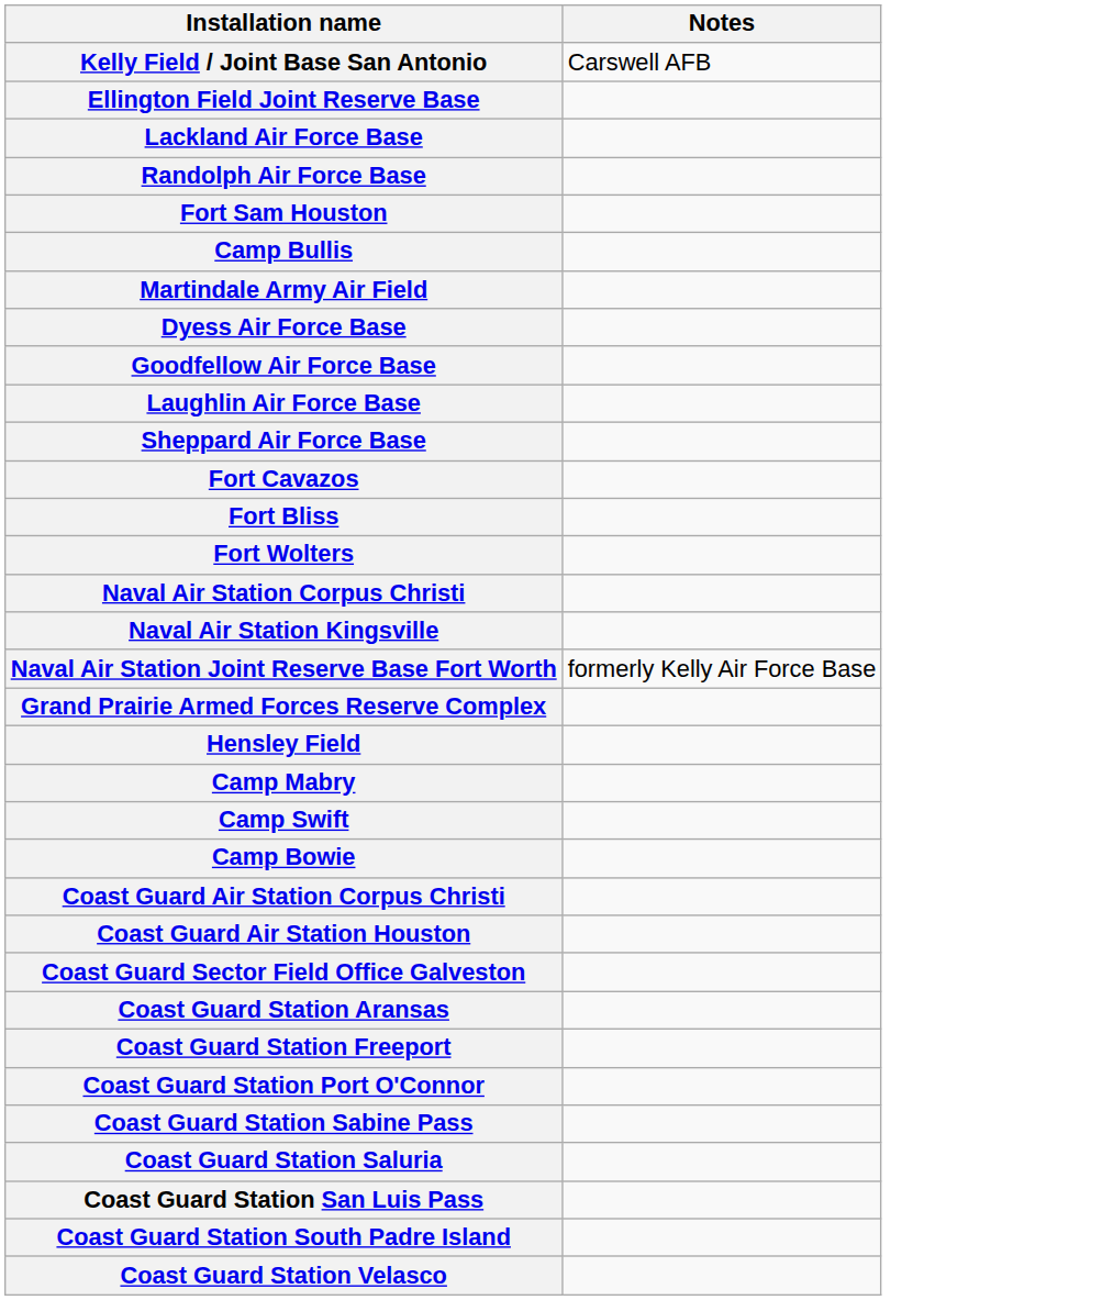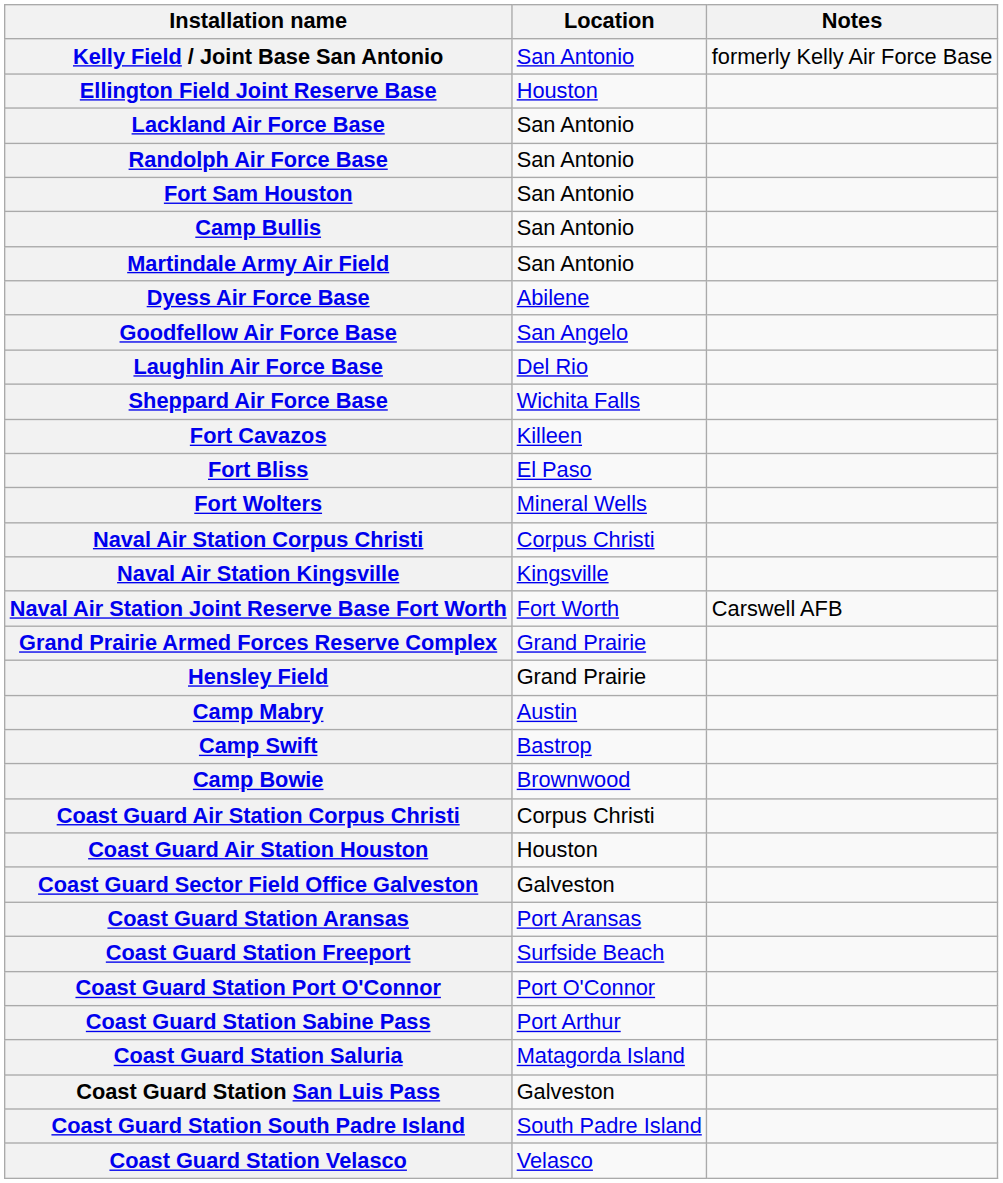 <table class="wikitable plainrowheaders sortable">
 <tr>
 <th scope="col">Installation name</th>
+<th scope="col">Location</th>
 <th scope="col">Notes</th>
 </tr>
 <tr>
 <th scope="row"><a href='#'>Kelly Field</a> / Joint Base San Antonio</th>
-<td>Carswell AFB</td>
+<td><a href='#'>San Antonio</a></td>
+<td>formerly Kelly Air Force Base</td>
 </tr>
 <tr>
 <th scope="row"><a href='#'>Ellington Field Joint Reserve Base</a></th>
+<td><a href='#'>Houston</a></td>
 <td></td>
 </tr>
 <tr>
 <th scope="row"><a href='#'>Lackland Air Force Base</a></th>
+<td>San Antonio</td>
 <td></td>
 </tr>
 <tr>
 <th scope="row"><a href='#'>Randolph Air Force Base</a></th>
+<td>San Antonio</td>
 <td></td>
 </tr>
 <tr>
 <th scope="row"><a href='#'>Fort Sam Houston</a></th>
+<td>San Antonio</td>
 <td></td>
 </tr>
 <tr>
 <th scope="row"><a href='#'>Camp Bullis</a></th>
+<td>San Antonio</td>
 <td></td>
 </tr>
 <tr>
 <th scope="row"><a href='#'>Martindale Army Air Field</a></th>
+<td>San Antonio</td>
 <td></td>
 </tr>
 <tr>
 <th scope="row"><a href='#'>Dyess Air Force Base</a></th>
+<td><a href='#'>Abilene</a></td>
 <td></td>
 </tr>
 <tr>
 <th scope="row"><a href='#'>Goodfellow Air Force Base</a></th>
+<td><a href='#'>San Angelo</a></td>
 <td></td>
 </tr>
 <tr>
 <th scope="row"><a href='#'>Laughlin Air Force Base</a></th>
+<td><a href='#'>Del Rio</a></td>
 <td></td>
 </tr>
 <tr>
 <th scope="row"><a href='#'>Sheppard Air Force Base</a></th>
+<td><a href='#'>Wichita Falls</a></td>
 <td></td>
 </tr>
 <tr>
 <th scope="row"><a href='#'>Fort Cavazos</a></th>
+<td><a href='#'>Killeen</a></td>
 <td></td>
 </tr>
 <tr>
 <th scope="row"><a href='#'>Fort Bliss</a></th>
+<td><a href='#'>El Paso</a></td>
 <td></td>
 </tr>
 <tr>
 <th scope="row"><a href='#'>Fort Wolters</a></th>
+<td><a href='#'>Mineral Wells</a></td>
 <td></td>
 </tr>
 <tr>
 <th scope="row"><a href='#'>Naval Air Station Corpus Christi</a></th>
+<td><a href='#'>Corpus Christi</a></td>
 <td></td>
 </tr>
 <tr>
 <th scope="row"><a href='#'>Naval Air Station Kingsville</a></th>
+<td><a href='#'>Kingsville</a></td>
 <td></td>
 </tr>
 <tr>
 <th scope="row"><a href='#'>Naval Air Station Joint Reserve Base Fort Worth</a></th>
-<td>formerly Kelly Air Force Base</td>
+<td><a href='#'>Fort Worth</a></td>
+<td>Carswell AFB</td>
 </tr>
 <tr>
 <th scope="row"><a href='#'>Grand Prairie Armed Forces Reserve Complex</a></th>
+<td><a href='#'>Grand Prairie</a></td>
 <td></td>
 </tr>
 <tr>
 <th scope="row"><a href='#'>Hensley Field</a></th>
+<td>Grand Prairie</td>
 <td></td>
 </tr>
 <tr>
 <th scope="row"><a href='#'>Camp Mabry</a></th>
+<td><a href='#'>Austin</a></td>
 <td></td>
 </tr>
 <tr>
 <th scope="row"><a href='#'>Camp Swift</a></th>
+<td><a href='#'>Bastrop</a></td>
 <td></td>
 </tr>
 <tr>
 <th scope="row"><a href='#'>Camp Bowie</a></th>
+<td><a href='#'>Brownwood</a></td>
 <td></td>
 </tr>
 <tr>
 <th scope="row"><a href='#'>Coast Guard Air Station Corpus Christi</a></th>
+<td>Corpus Christi</td>
 <td></td>
 </tr>
 <tr>
 <th scope="row"><a href='#'>Coast Guard Air Station Houston</a></th>
+<td>Houston</td>
 <td></td>
 </tr>
 <tr>
 <th scope="row"><a href='#'>Coast Guard Sector Field Office Galveston</a></th>
+<td>Galveston</td>
 <td></td>
 </tr>
 <tr>
 <th scope="row"><a href='#'>Coast Guard Station Aransas</a></th>
+<td><a href='#'>Port Aransas</a></td>
 <td></td>
 </tr>
 <tr>
 <th scope="row"><a href='#'>Coast Guard Station Freeport</a></th>
+<td><a href='#'>Surfside Beach</a></td>
 <td></td>
 </tr>
 <tr>
 <th scope="row"><a href='#'>Coast Guard Station Port O'Connor</a></th>
+<td><a href='#'>Port O'Connor</a></td>
 <td></td>
 </tr>
 <tr>
 <th scope="row"><a href='#'>Coast Guard Station Sabine Pass</a></th>
+<td><a href='#'>Port Arthur</a></td>
 <td></td>
 </tr>
 <tr>
 <th scope="row"><a href='#'>Coast Guard Station Saluria</a></th>
+<td><a href='#'>Matagorda Island</a></td>
 <td></td>
 </tr>
 <tr>
 <th scope="row">Coast Guard Station <a href='#'>San Luis Pass</a></th>
+<td>Galveston</td>
 <td></td>
 </tr>
 <tr>
 <th scope="row"><a href='#'>Coast Guard Station South Padre Island</a></th>
+<td><a href='#'>South Padre Island</a></td>
 <td></td>
 </tr>
 <tr>
 <th scope="row"><a href='#'>Coast Guard Station Velasco</a></th>
+<td><a href='#'>Velasco</a></td>
 <td></td>
 </tr>
 </table>
